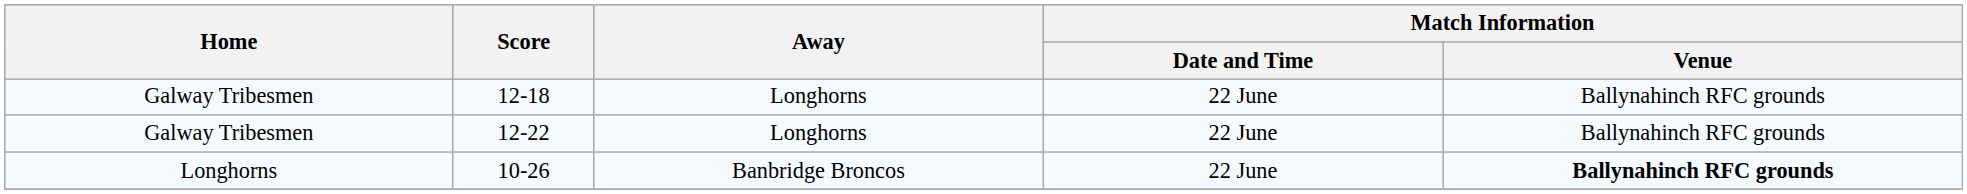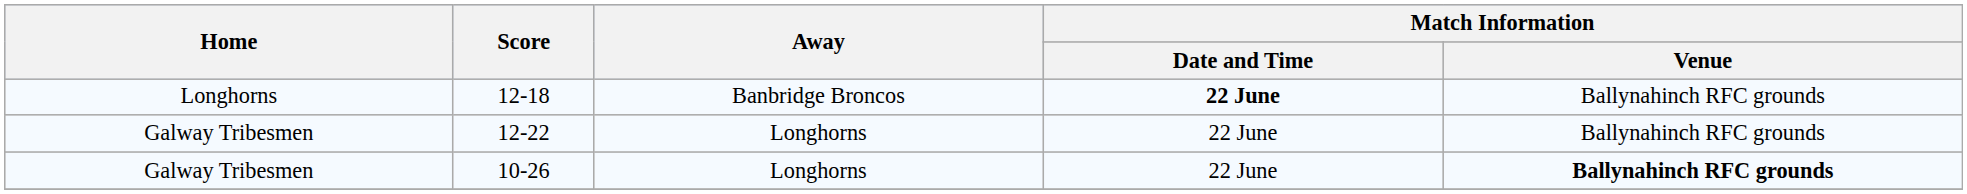 <table class="wikitable" border=1 style="border-collapse:collapse; font-size:90%; text-align:center;" cellpadding=3 cellspacing=0 width=100%>
 <tr style="background:#C1D8ff;">
 <th rowspan="2" width="19%">Home</th>
 <th rowspan="2" width="6%">Score</th>
 <th rowspan="2" width="19%">Away</th>
 <th colspan="4">Match Information</th>
 </tr>
 <tr style="background:#CCCCCC;">
 <th width="17%">Date and Time</th>
 <th width="22%">Venue</th>
 </tr>
 <tr bgcolor="#F5FAFF">
-<td>Galway Tribesmen</td>
+<td>Longhorns</td>
 <td>12-18</td>
-<td>Longhorns</td>
-<td>22 June</td>
+<td>Banbridge Broncos</td>
+<td><strong>22 June</strong></td>
 <td>Ballynahinch RFC grounds</td>
 </tr>
 <tr bgcolor="#F5FAFF">
 <td>Galway Tribesmen</td>
 <td>12-22</td>
 <td>Longhorns</td>
 <td>22 June</td>
 <td>Ballynahinch RFC grounds</td>
 </tr>
 <tr bgcolor="#F5FAFF">
+<td>Galway Tribesmen</td>
+<td>10-26</td>
 <td>Longhorns</td>
-<td>10-26</td>
-<td>Banbridge Broncos</td>
 <td>22 June</td>
 <td><strong>Ballynahinch RFC grounds</strong></td>
 </tr>
 <tr bgcolor="#F5FAFF">
 </tr>
 </table>
